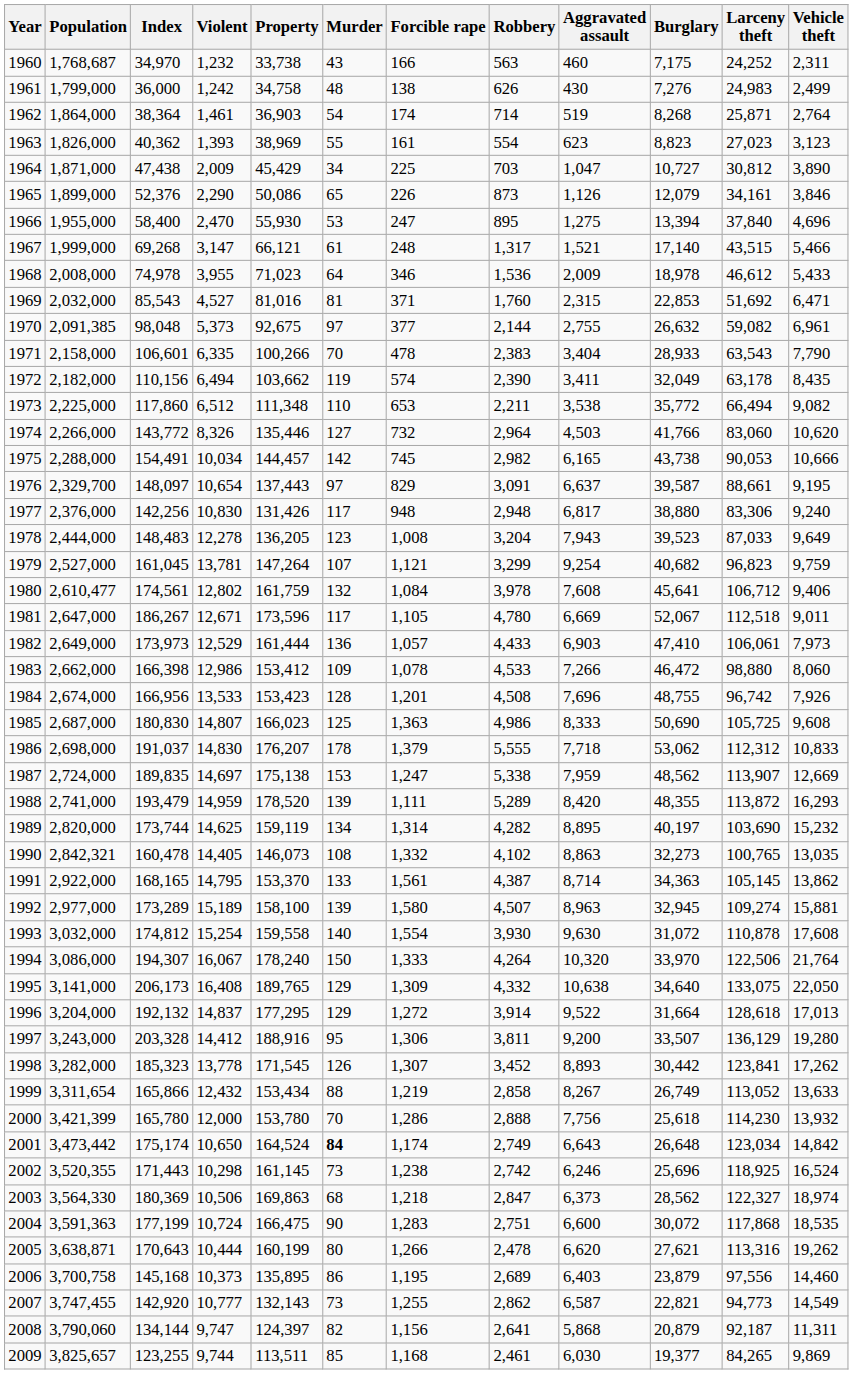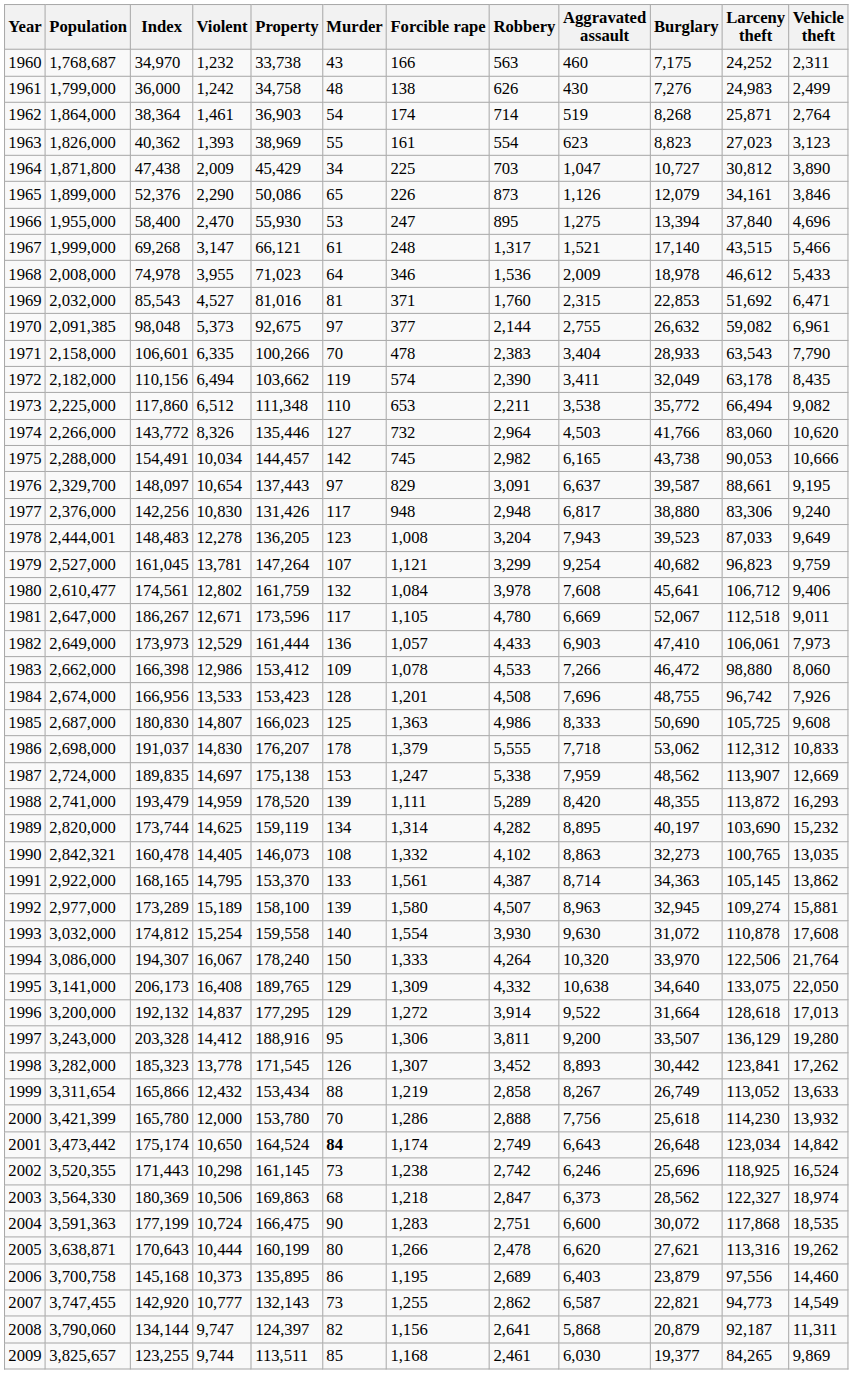 <table class="wikitable sortable" state=collapsed>
 <tr>
 <th>Year</th>
 <th>Population</th>
 <th>Index</th>
 <th>Violent</th>
 <th>Property</th>
 <th>Murder</th>
 <th>Forcible rape</th>
 <th>Robbery</th>
 <th>Aggravated <br>assault</th>
 <th>Burglary</th>
 <th>Larceny<br>theft</th>
 <th>Vehicle<br>theft</th>
 </tr>
 <tr>
 <td>1960</td>
 <td>1,768,687</td>
 <td>34,970</td>
 <td>1,232</td>
 <td>33,738</td>
 <td>43</td>
 <td>166</td>
 <td>563</td>
 <td>460</td>
 <td>7,175</td>
 <td>24,252</td>
 <td>2,311</td>
 </tr>
 <tr>
 <td>1961</td>
 <td>1,799,000</td>
 <td>36,000</td>
 <td>1,242</td>
 <td>34,758</td>
 <td>48</td>
 <td>138</td>
 <td>626</td>
 <td>430</td>
 <td>7,276</td>
 <td>24,983</td>
 <td>2,499</td>
 </tr>
 <tr>
 <td>1962</td>
 <td>1,864,000</td>
 <td>38,364</td>
 <td>1,461</td>
 <td>36,903</td>
 <td>54</td>
 <td>174</td>
 <td>714</td>
 <td>519</td>
 <td>8,268</td>
 <td>25,871</td>
 <td>2,764</td>
 </tr>
 <tr>
 <td>1963</td>
 <td>1,826,000</td>
 <td>40,362</td>
 <td>1,393</td>
 <td>38,969</td>
 <td>55</td>
 <td>161</td>
 <td>554</td>
 <td>623</td>
 <td>8,823</td>
 <td>27,023</td>
 <td>3,123</td>
 </tr>
 <tr>
 <td>1964</td>
-<td>1,871,000</td>
+<td>1,871,800</td>
 <td>47,438</td>
 <td>2,009</td>
 <td>45,429</td>
 <td>34</td>
 <td>225</td>
 <td>703</td>
 <td>1,047</td>
 <td>10,727</td>
 <td>30,812</td>
 <td>3,890</td>
 </tr>
 <tr>
 <td>1965</td>
 <td>1,899,000</td>
 <td>52,376</td>
 <td>2,290</td>
 <td>50,086</td>
 <td>65</td>
 <td>226</td>
 <td>873</td>
 <td>1,126</td>
 <td>12,079</td>
 <td>34,161</td>
 <td>3,846</td>
 </tr>
 <tr>
 <td>1966</td>
 <td>1,955,000</td>
 <td>58,400</td>
 <td>2,470</td>
 <td>55,930</td>
 <td>53</td>
 <td>247</td>
 <td>895</td>
 <td>1,275</td>
 <td>13,394</td>
 <td>37,840</td>
 <td>4,696</td>
 </tr>
 <tr>
 <td>1967</td>
 <td>1,999,000</td>
 <td>69,268</td>
 <td>3,147</td>
 <td>66,121</td>
 <td>61</td>
 <td>248</td>
 <td>1,317</td>
 <td>1,521</td>
 <td>17,140</td>
 <td>43,515</td>
 <td>5,466</td>
 </tr>
 <tr>
 <td>1968</td>
 <td>2,008,000</td>
 <td>74,978</td>
 <td>3,955</td>
 <td>71,023</td>
 <td>64</td>
 <td>346</td>
 <td>1,536</td>
 <td>2,009</td>
 <td>18,978</td>
 <td>46,612</td>
 <td>5,433</td>
 </tr>
 <tr>
 <td>1969</td>
 <td>2,032,000</td>
 <td>85,543</td>
 <td>4,527</td>
 <td>81,016</td>
 <td>81</td>
 <td>371</td>
 <td>1,760</td>
 <td>2,315</td>
 <td>22,853</td>
 <td>51,692</td>
 <td>6,471</td>
 </tr>
 <tr>
 <td>1970</td>
 <td>2,091,385</td>
 <td>98,048</td>
 <td>5,373</td>
 <td>92,675</td>
 <td>97</td>
 <td>377</td>
 <td>2,144</td>
 <td>2,755</td>
 <td>26,632</td>
 <td>59,082</td>
 <td>6,961</td>
 </tr>
 <tr>
 <td>1971</td>
 <td>2,158,000</td>
 <td>106,601</td>
 <td>6,335</td>
 <td>100,266</td>
 <td>70</td>
 <td>478</td>
 <td>2,383</td>
 <td>3,404</td>
 <td>28,933</td>
 <td>63,543</td>
 <td>7,790</td>
 </tr>
 <tr>
 <td>1972</td>
 <td>2,182,000</td>
 <td>110,156</td>
 <td>6,494</td>
 <td>103,662</td>
 <td>119</td>
 <td>574</td>
 <td>2,390</td>
 <td>3,411</td>
 <td>32,049</td>
 <td>63,178</td>
 <td>8,435</td>
 </tr>
 <tr>
 <td>1973</td>
 <td>2,225,000</td>
 <td>117,860</td>
 <td>6,512</td>
 <td>111,348</td>
 <td>110</td>
 <td>653</td>
 <td>2,211</td>
 <td>3,538</td>
 <td>35,772</td>
 <td>66,494</td>
 <td>9,082</td>
 </tr>
 <tr>
 <td>1974</td>
 <td>2,266,000</td>
 <td>143,772</td>
 <td>8,326</td>
 <td>135,446</td>
 <td>127</td>
 <td>732</td>
 <td>2,964</td>
 <td>4,503</td>
 <td>41,766</td>
 <td>83,060</td>
 <td>10,620</td>
 </tr>
 <tr>
 <td>1975</td>
 <td>2,288,000</td>
 <td>154,491</td>
 <td>10,034</td>
 <td>144,457</td>
 <td>142</td>
 <td>745</td>
 <td>2,982</td>
 <td>6,165</td>
 <td>43,738</td>
 <td>90,053</td>
 <td>10,666</td>
 </tr>
 <tr>
 <td>1976</td>
 <td>2,329,700</td>
 <td>148,097</td>
 <td>10,654</td>
 <td>137,443</td>
 <td>97</td>
 <td>829</td>
 <td>3,091</td>
 <td>6,637</td>
 <td>39,587</td>
 <td>88,661</td>
 <td>9,195</td>
 </tr>
 <tr>
 <td>1977</td>
 <td>2,376,000</td>
 <td>142,256</td>
 <td>10,830</td>
 <td>131,426</td>
 <td>117</td>
 <td>948</td>
 <td>2,948</td>
 <td>6,817</td>
 <td>38,880</td>
 <td>83,306</td>
 <td>9,240</td>
 </tr>
 <tr>
 <td>1978</td>
-<td>2,444,000</td>
+<td>2,444,001</td>
 <td>148,483</td>
 <td>12,278</td>
 <td>136,205</td>
 <td>123</td>
 <td>1,008</td>
 <td>3,204</td>
 <td>7,943</td>
 <td>39,523</td>
 <td>87,033</td>
 <td>9,649</td>
 </tr>
 <tr>
 <td>1979</td>
 <td>2,527,000</td>
 <td>161,045</td>
 <td>13,781</td>
 <td>147,264</td>
 <td>107</td>
 <td>1,121</td>
 <td>3,299</td>
 <td>9,254</td>
 <td>40,682</td>
 <td>96,823</td>
 <td>9,759</td>
 </tr>
 <tr>
 <td>1980</td>
 <td>2,610,477</td>
 <td>174,561</td>
 <td>12,802</td>
 <td>161,759</td>
 <td>132</td>
 <td>1,084</td>
 <td>3,978</td>
 <td>7,608</td>
 <td>45,641</td>
 <td>106,712</td>
 <td>9,406</td>
 </tr>
 <tr>
 <td>1981</td>
 <td>2,647,000</td>
 <td>186,267</td>
 <td>12,671</td>
 <td>173,596</td>
 <td>117</td>
 <td>1,105</td>
 <td>4,780</td>
 <td>6,669</td>
 <td>52,067</td>
 <td>112,518</td>
 <td>9,011</td>
 </tr>
 <tr>
 <td>1982</td>
 <td>2,649,000</td>
 <td>173,973</td>
 <td>12,529</td>
 <td>161,444</td>
 <td>136</td>
 <td>1,057</td>
 <td>4,433</td>
 <td>6,903</td>
 <td>47,410</td>
 <td>106,061</td>
 <td>7,973</td>
 </tr>
 <tr>
 <td>1983</td>
 <td>2,662,000</td>
 <td>166,398</td>
 <td>12,986</td>
 <td>153,412</td>
 <td>109</td>
 <td>1,078</td>
 <td>4,533</td>
 <td>7,266</td>
 <td>46,472</td>
 <td>98,880</td>
 <td>8,060</td>
 </tr>
 <tr>
 <td>1984</td>
 <td>2,674,000</td>
 <td>166,956</td>
 <td>13,533</td>
 <td>153,423</td>
 <td>128</td>
 <td>1,201</td>
 <td>4,508</td>
 <td>7,696</td>
 <td>48,755</td>
 <td>96,742</td>
 <td>7,926</td>
 </tr>
 <tr>
 <td>1985</td>
 <td>2,687,000</td>
 <td>180,830</td>
 <td>14,807</td>
 <td>166,023</td>
 <td>125</td>
 <td>1,363</td>
 <td>4,986</td>
 <td>8,333</td>
 <td>50,690</td>
 <td>105,725</td>
 <td>9,608</td>
 </tr>
 <tr>
 <td>1986</td>
 <td>2,698,000</td>
 <td>191,037</td>
 <td>14,830</td>
 <td>176,207</td>
 <td>178</td>
 <td>1,379</td>
 <td>5,555</td>
 <td>7,718</td>
 <td>53,062</td>
 <td>112,312</td>
 <td>10,833</td>
 </tr>
 <tr>
 <td>1987</td>
 <td>2,724,000</td>
 <td>189,835</td>
 <td>14,697</td>
 <td>175,138</td>
 <td>153</td>
 <td>1,247</td>
 <td>5,338</td>
 <td>7,959</td>
 <td>48,562</td>
 <td>113,907</td>
 <td>12,669</td>
 </tr>
 <tr>
 <td>1988</td>
 <td>2,741,000</td>
 <td>193,479</td>
 <td>14,959</td>
 <td>178,520</td>
 <td>139</td>
 <td>1,111</td>
 <td>5,289</td>
 <td>8,420</td>
 <td>48,355</td>
 <td>113,872</td>
 <td>16,293</td>
 </tr>
 <tr>
 <td>1989</td>
 <td>2,820,000</td>
 <td>173,744</td>
 <td>14,625</td>
 <td>159,119</td>
 <td>134</td>
 <td>1,314</td>
 <td>4,282</td>
 <td>8,895</td>
 <td>40,197</td>
 <td>103,690</td>
 <td>15,232</td>
 </tr>
 <tr>
 <td>1990</td>
 <td>2,842,321</td>
 <td>160,478</td>
 <td>14,405</td>
 <td>146,073</td>
 <td>108</td>
 <td>1,332</td>
 <td>4,102</td>
 <td>8,863</td>
 <td>32,273</td>
 <td>100,765</td>
 <td>13,035</td>
 </tr>
 <tr>
 <td>1991</td>
 <td>2,922,000</td>
 <td>168,165</td>
 <td>14,795</td>
 <td>153,370</td>
 <td>133</td>
 <td>1,561</td>
 <td>4,387</td>
 <td>8,714</td>
 <td>34,363</td>
 <td>105,145</td>
 <td>13,862</td>
 </tr>
 <tr>
 <td>1992</td>
 <td>2,977,000</td>
 <td>173,289</td>
 <td>15,189</td>
 <td>158,100</td>
 <td>139</td>
 <td>1,580</td>
 <td>4,507</td>
 <td>8,963</td>
 <td>32,945</td>
 <td>109,274</td>
 <td>15,881</td>
 </tr>
 <tr>
 <td>1993</td>
 <td>3,032,000</td>
 <td>174,812</td>
 <td>15,254</td>
 <td>159,558</td>
 <td>140</td>
 <td>1,554</td>
 <td>3,930</td>
 <td>9,630</td>
 <td>31,072</td>
 <td>110,878</td>
 <td>17,608</td>
 </tr>
 <tr>
 <td>1994</td>
 <td>3,086,000</td>
 <td>194,307</td>
 <td>16,067</td>
 <td>178,240</td>
 <td>150</td>
 <td>1,333</td>
 <td>4,264</td>
 <td>10,320</td>
 <td>33,970</td>
 <td>122,506</td>
 <td>21,764</td>
 </tr>
 <tr>
 <td>1995</td>
 <td>3,141,000</td>
 <td>206,173</td>
 <td>16,408</td>
 <td>189,765</td>
 <td>129</td>
 <td>1,309</td>
 <td>4,332</td>
 <td>10,638</td>
 <td>34,640</td>
 <td>133,075</td>
 <td>22,050</td>
 </tr>
 <tr>
 <td>1996</td>
-<td>3,204,000</td>
+<td>3,200,000</td>
 <td>192,132</td>
 <td>14,837</td>
 <td>177,295</td>
 <td>129</td>
 <td>1,272</td>
 <td>3,914</td>
 <td>9,522</td>
 <td>31,664</td>
 <td>128,618</td>
 <td>17,013</td>
 </tr>
 <tr>
 <td>1997</td>
 <td>3,243,000</td>
 <td>203,328</td>
 <td>14,412</td>
 <td>188,916</td>
 <td>95</td>
 <td>1,306</td>
 <td>3,811</td>
 <td>9,200</td>
 <td>33,507</td>
 <td>136,129</td>
 <td>19,280</td>
 </tr>
 <tr>
 <td>1998</td>
 <td>3,282,000</td>
 <td>185,323</td>
 <td>13,778</td>
 <td>171,545</td>
 <td>126</td>
 <td>1,307</td>
 <td>3,452</td>
 <td>8,893</td>
 <td>30,442</td>
 <td>123,841</td>
 <td>17,262</td>
 </tr>
 <tr>
 <td>1999</td>
 <td>3,311,654</td>
 <td>165,866</td>
 <td>12,432</td>
 <td>153,434</td>
 <td>88</td>
 <td>1,219</td>
 <td>2,858</td>
 <td>8,267</td>
 <td>26,749</td>
 <td>113,052</td>
 <td>13,633</td>
 </tr>
 <tr>
 <td>2000</td>
 <td>3,421,399</td>
 <td>165,780</td>
 <td>12,000</td>
 <td>153,780</td>
 <td>70</td>
 <td>1,286</td>
 <td>2,888</td>
 <td>7,756</td>
 <td>25,618</td>
 <td>114,230</td>
 <td>13,932</td>
 </tr>
 <tr>
 <td>2001</td>
 <td>3,473,442</td>
 <td>175,174</td>
 <td>10,650</td>
 <td>164,524</td>
 <td><strong>84</strong></td>
 <td>1,174</td>
 <td>2,749</td>
 <td>6,643</td>
 <td>26,648</td>
 <td>123,034</td>
 <td>14,842</td>
 </tr>
 <tr>
 <td>2002</td>
 <td>3,520,355</td>
 <td>171,443</td>
 <td>10,298</td>
 <td>161,145</td>
 <td>73</td>
 <td>1,238</td>
 <td>2,742</td>
 <td>6,246</td>
 <td>25,696</td>
 <td>118,925</td>
 <td>16,524</td>
 </tr>
 <tr>
 <td>2003</td>
 <td>3,564,330</td>
 <td>180,369</td>
 <td>10,506</td>
 <td>169,863</td>
 <td>68</td>
 <td>1,218</td>
 <td>2,847</td>
 <td>6,373</td>
 <td>28,562</td>
 <td>122,327</td>
 <td>18,974</td>
 </tr>
 <tr>
 <td>2004</td>
 <td>3,591,363</td>
 <td>177,199</td>
 <td>10,724</td>
 <td>166,475</td>
 <td>90</td>
 <td>1,283</td>
 <td>2,751</td>
 <td>6,600</td>
 <td>30,072</td>
 <td>117,868</td>
 <td>18,535</td>
 </tr>
 <tr>
 <td>2005</td>
 <td>3,638,871</td>
 <td>170,643</td>
 <td>10,444</td>
 <td>160,199</td>
 <td>80</td>
 <td>1,266</td>
 <td>2,478</td>
 <td>6,620</td>
 <td>27,621</td>
 <td>113,316</td>
 <td>19,262</td>
 </tr>
 <tr>
 <td>2006</td>
 <td>3,700,758</td>
 <td>145,168</td>
 <td>10,373</td>
 <td>135,895</td>
 <td>86</td>
 <td>1,195</td>
 <td>2,689</td>
 <td>6,403</td>
 <td>23,879</td>
 <td>97,556</td>
 <td>14,460</td>
 </tr>
 <tr>
 <td>2007</td>
 <td>3,747,455</td>
 <td>142,920</td>
 <td>10,777</td>
 <td>132,143</td>
 <td>73</td>
 <td>1,255</td>
 <td>2,862</td>
 <td>6,587</td>
 <td>22,821</td>
 <td>94,773</td>
 <td>14,549</td>
 </tr>
 <tr>
 <td>2008</td>
 <td>3,790,060</td>
 <td>134,144</td>
 <td>9,747</td>
 <td>124,397</td>
 <td>82</td>
 <td>1,156</td>
 <td>2,641</td>
 <td>5,868</td>
 <td>20,879</td>
 <td>92,187</td>
 <td>11,311</td>
 </tr>
 <tr>
 <td>2009</td>
 <td>3,825,657</td>
 <td>123,255</td>
 <td>9,744</td>
 <td>113,511</td>
 <td>85</td>
 <td>1,168</td>
 <td>2,461</td>
 <td>6,030</td>
 <td>19,377</td>
 <td>84,265</td>
 <td>9,869</td>
 </tr>
 </table>
